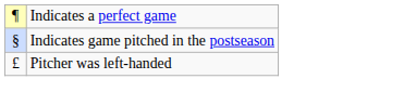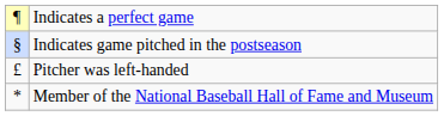 <table class="wikitable" border="1">
 <tr>
 <td bgcolor="#ffffbb"> ¶ </td>
 <td>Indicates a <a href='#'>perfect game</a></td>
 </tr>
 <tr>
 <td bgcolor="#ccddff"> § </td>
 <td>Indicates game pitched in the <a href='#'>postseason</a></td>
 </tr>
 <tr>
 <td> £ </td>
 <td>Pitcher was left-handed</td>
 </tr>
+<tr>
+<td> * </td>
+<td>Member of the <a href='#'>National Baseball Hall of Fame and Museum</a></td>
+</tr>
 </table>
